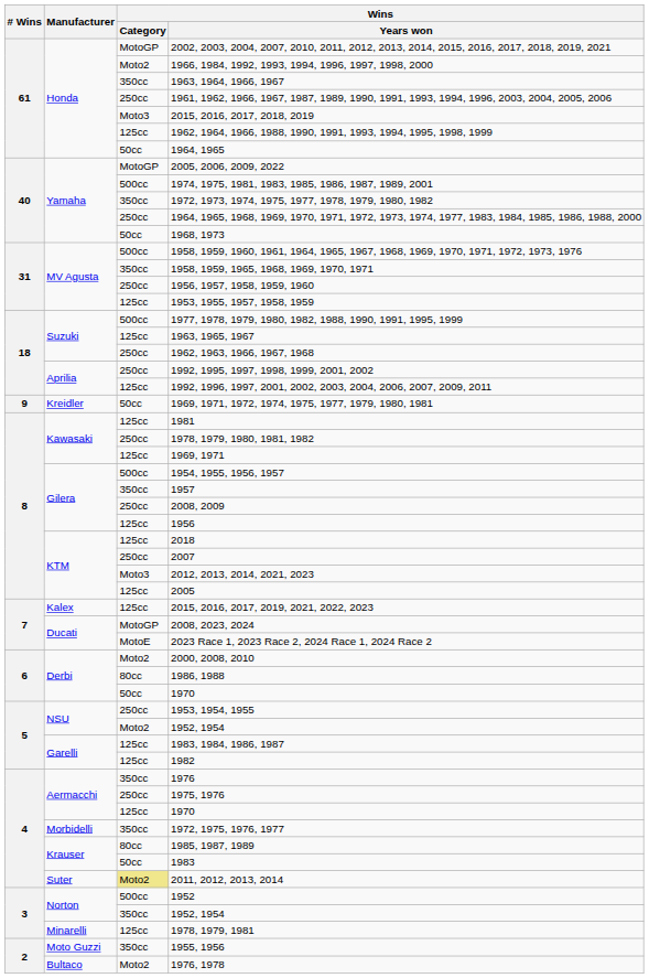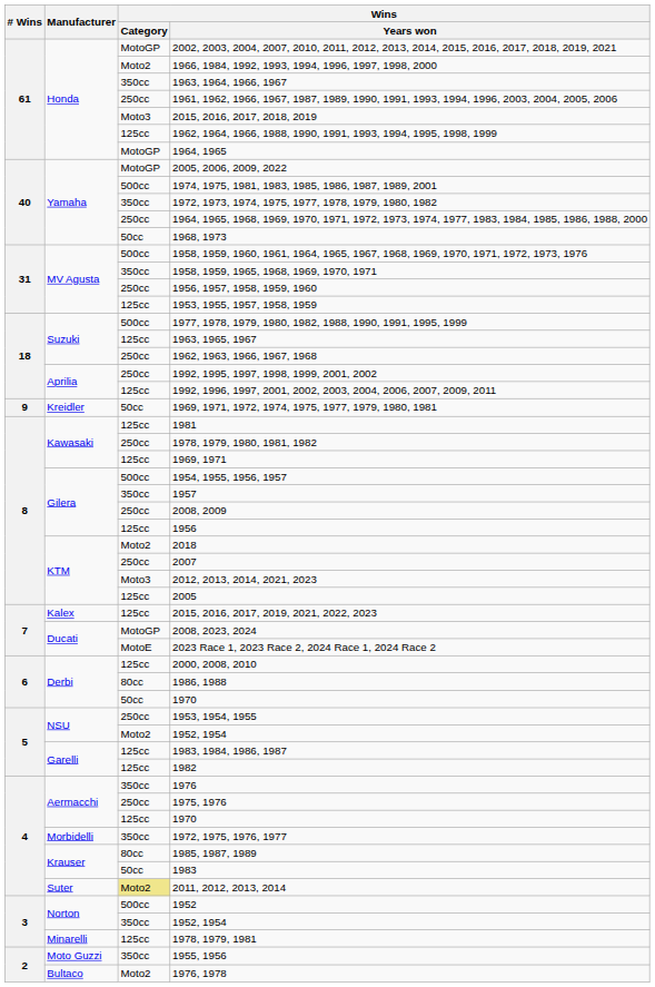 <table class="wikitable" style="font-size: 95%;">
 <tr>
 <th rowspan=2># Wins</th>
 <th rowspan=2>Manufacturer</th>
 <th colspan=2>Wins</th>
 </tr>
 <tr>
 <th>Category</th>
 <th>Years won</th>
 </tr>
 <tr>
 <th rowspan=7>61</th>
 <td rowspan=7> <a href='#'>Honda</a></td>
 <td>MotoGP</td>
 <td>2002, 2003, 2004, 2007, 2010, 2011, 2012, 2013, 2014, 2015, 2016, 2017, 2018, 2019, 2021</td>
 </tr>
 <tr>
 <td>Moto2</td>
 <td>1966, 1984, 1992, 1993, 1994, 1996, 1997, 1998, 2000</td>
 </tr>
 <tr>
 <td>350cc</td>
 <td>1963, 1964, 1966, 1967</td>
 </tr>
 <tr>
 <td>250cc</td>
 <td>1961, 1962, 1966, 1967, 1987, 1989, 1990, 1991, 1993, 1994, 1996, 2003, 2004, 2005, 2006</td>
 </tr>
 <tr>
 <td>Moto3</td>
 <td>2015, 2016, 2017, 2018, 2019</td>
 </tr>
 <tr>
 <td>125cc</td>
 <td>1962, 1964, 1966, 1988, 1990, 1991, 1993, 1994, 1995, 1998, 1999</td>
 </tr>
 <tr>
-<td>50cc</td>
+<td>MotoGP</td>
 <td>1964, 1965</td>
 </tr>
 <tr>
 <th rowspan=5>40</th>
 <td rowspan=5> <a href='#'>Yamaha</a></td>
 <td>MotoGP</td>
 <td>2005, 2006, 2009, 2022</td>
 </tr>
 <tr>
 <td>500cc</td>
 <td>1974, 1975, 1981, 1983, 1985, 1986, 1987, 1989, 2001</td>
 </tr>
 <tr>
 <td>350cc</td>
 <td>1972, 1973, 1974, 1975, 1977, 1978, 1979, 1980, 1982</td>
 </tr>
 <tr>
 <td>250cc</td>
 <td>1964, 1965, 1968, 1969, 1970, 1971, 1972, 1973, 1974, 1977, 1983, 1984, 1985, 1986, 1988, 2000</td>
 </tr>
 <tr>
 <td>50cc</td>
 <td>1968, 1973</td>
 </tr>
 <tr>
 <th rowspan=4>31</th>
 <td rowspan=4> <a href='#'>MV Agusta</a></td>
 <td>500cc</td>
 <td>1958, 1959, 1960, 1961, 1964, 1965, 1967, 1968, 1969, 1970, 1971, 1972, 1973, 1976</td>
 </tr>
 <tr>
 <td>350cc</td>
 <td>1958, 1959, 1965, 1968, 1969, 1970, 1971</td>
 </tr>
 <tr>
 <td>250cc</td>
 <td>1956, 1957, 1958, 1959, 1960</td>
 </tr>
 <tr>
 <td>125cc</td>
 <td>1953, 1955, 1957, 1958, 1959</td>
 </tr>
 <tr>
 <th rowspan=5>18</th>
 <td rowspan=3> <a href='#'>Suzuki</a></td>
 <td>500cc</td>
 <td>1977, 1978, 1979, 1980, 1982, 1988, 1990, 1991, 1995, 1999</td>
 </tr>
 <tr>
 <td>125cc</td>
 <td>1963, 1965, 1967</td>
 </tr>
 <tr>
 <td>250cc</td>
 <td>1962, 1963, 1966, 1967, 1968</td>
 </tr>
 <tr>
 <td rowspan=2> <a href='#'>Aprilia</a></td>
 <td>250cc</td>
 <td>1992, 1995, 1997, 1998, 1999, 2001, 2002</td>
 </tr>
 <tr>
 <td>125cc</td>
 <td>1992, 1996, 1997, 2001, 2002, 2003, 2004, 2006, 2007, 2009, 2011</td>
 </tr>
 <tr>
 <th rowspan=1>9</th>
 <td> <a href='#'>Kreidler</a></td>
 <td>50cc</td>
 <td>1969, 1971, 1972, 1974, 1975, 1977, 1979, 1980, 1981</td>
 </tr>
 <tr>
 <th rowspan=11>8</th>
 <td rowspan=3> <a href='#'>Kawasaki</a></td>
 <td>125cc</td>
 <td>1981</td>
 </tr>
 <tr>
 <td>250cc</td>
 <td>1978, 1979, 1980, 1981, 1982</td>
 </tr>
 <tr>
 <td>125cc</td>
 <td>1969, 1971</td>
 </tr>
 <tr>
 <td rowspan=4> <a href='#'>Gilera</a></td>
 <td>500cc</td>
 <td>1954, 1955, 1956, 1957</td>
 </tr>
 <tr>
 <td>350cc</td>
 <td>1957</td>
 </tr>
 <tr>
 <td>250cc</td>
 <td>2008, 2009</td>
 </tr>
 <tr>
 <td>125cc</td>
 <td>1956</td>
 </tr>
 <tr>
 <td rowspan=4> <a href='#'>KTM</a></td>
-<td>125cc</td>
+<td>Moto2</td>
 <td>2018</td>
 </tr>
 <tr>
 <td>250cc</td>
 <td>2007</td>
 </tr>
 <tr>
 <td>Moto3</td>
 <td>2012, 2013, 2014, 2021, 2023</td>
 </tr>
 <tr>
 <td>125cc</td>
 <td>2005</td>
 </tr>
 <tr>
 <th rowspan=3>7</th>
 <td> <a href='#'>Kalex</a></td>
 <td>125cc</td>
 <td>2015, 2016, 2017, 2019, 2021, 2022, 2023</td>
 </tr>
 <tr>
 <td rowspan=2> <a href='#'>Ducati</a></td>
 <td>MotoGP</td>
 <td>2008, 2023, 2024</td>
 </tr>
 <tr>
 <td>MotoE</td>
 <td>2023 Race 1, 2023 Race 2, 2024 Race 1, 2024 Race 2</td>
 </tr>
 <tr>
 <th rowspan=3>6</th>
 <td rowspan=3> <a href='#'>Derbi</a></td>
-<td>Moto2</td>
+<td>125cc</td>
 <td>2000, 2008, 2010</td>
 </tr>
 <tr>
 <td>80cc</td>
 <td>1986, 1988</td>
 </tr>
 <tr>
 <td>50cc</td>
 <td>1970</td>
 </tr>
 <tr>
 <th rowspan=4>5</th>
 <td rowspan=2> <a href='#'>NSU</a></td>
 <td>250cc</td>
 <td>1953, 1954, 1955</td>
 </tr>
 <tr>
 <td>Moto2</td>
 <td>1952, 1954</td>
 </tr>
 <tr>
 <td rowspan=2> <a href='#'>Garelli</a></td>
 <td>125cc</td>
 <td>1983, 1984, 1986, 1987</td>
 </tr>
 <tr>
 <td>125cc</td>
 <td>1982</td>
 </tr>
 <tr>
 <th rowspan=7>4</th>
 <td rowspan=3> <a href='#'>Aermacchi</a></td>
 <td>350cc</td>
 <td>1976</td>
 </tr>
 <tr>
 <td>250cc</td>
 <td>1975, 1976</td>
 </tr>
 <tr>
 <td>125cc</td>
 <td>1970</td>
 </tr>
 <tr>
 <td> <a href='#'>Morbidelli</a></td>
 <td>350cc</td>
 <td>1972, 1975, 1976, 1977</td>
 </tr>
 <tr>
 <td rowspan=2> <a href='#'>Krauser</a></td>
 <td>80cc</td>
 <td>1985, 1987, 1989</td>
 </tr>
 <tr>
 <td>50cc</td>
 <td>1983</td>
 </tr>
 <tr>
 <td> <a href='#'>Suter</a></td>
 <td style="background: khaki;">Moto2</td>
 <td>2011, 2012, 2013, 2014</td>
 </tr>
 <tr>
 <th rowspan=3>3</th>
 <td rowspan=2> <a href='#'>Norton</a></td>
 <td>500cc</td>
 <td>1952</td>
 </tr>
 <tr>
 <td>350cc</td>
 <td>1952, 1954</td>
 </tr>
 <tr>
 <td> <a href='#'>Minarelli</a></td>
 <td>125cc</td>
 <td>1978, 1979, 1981</td>
 </tr>
 <tr>
 <th rowspan=2>2</th>
 <td> <a href='#'>Moto Guzzi</a></td>
 <td>350cc</td>
 <td>1955, 1956</td>
 </tr>
 <tr>
 <td> <a href='#'>Bultaco</a></td>
 <td>Moto2</td>
 <td>1976, 1978</td>
 </tr>
 </table>
